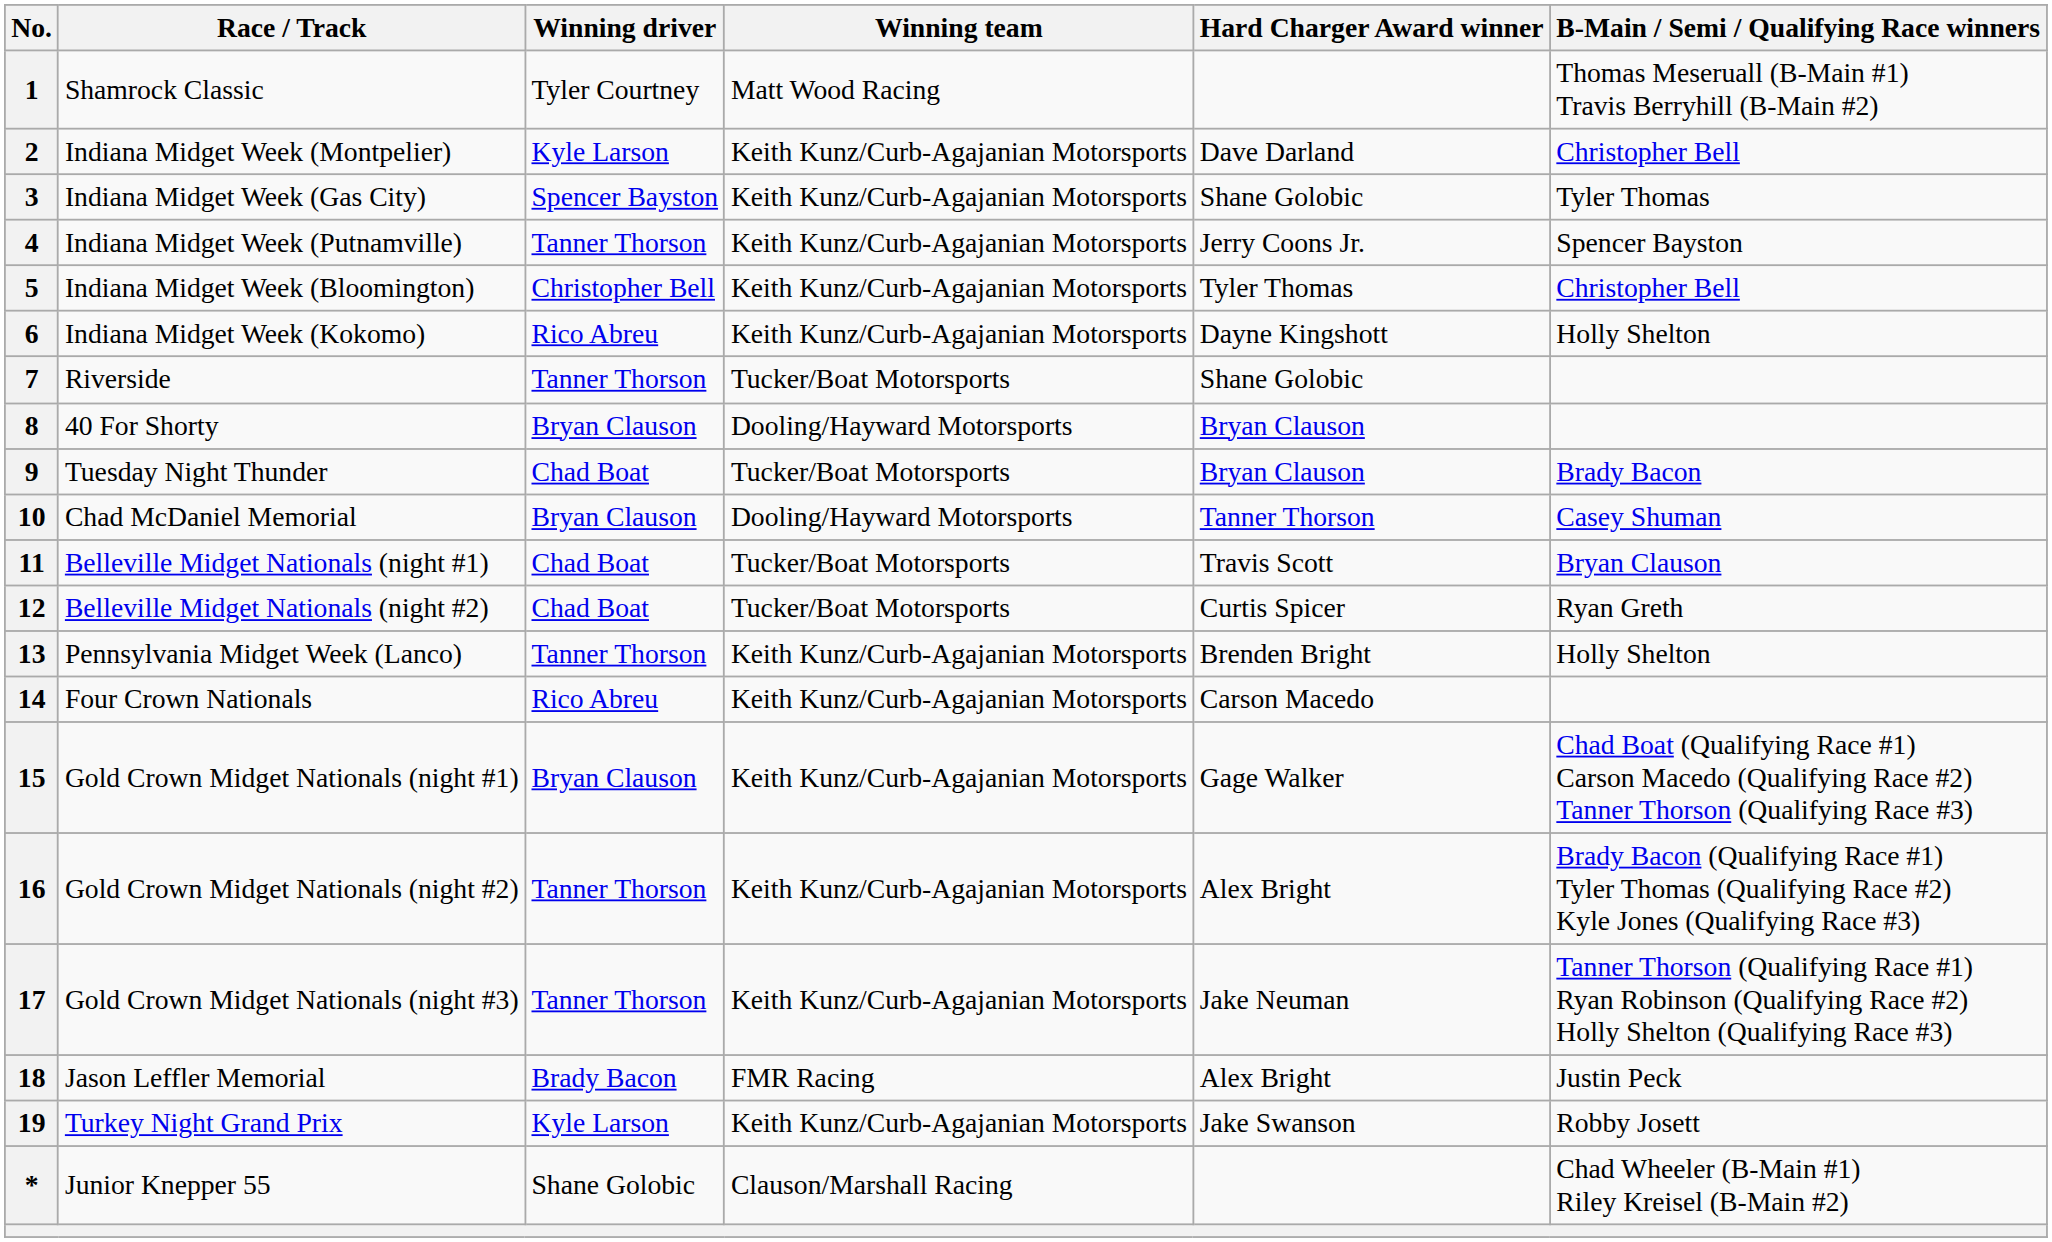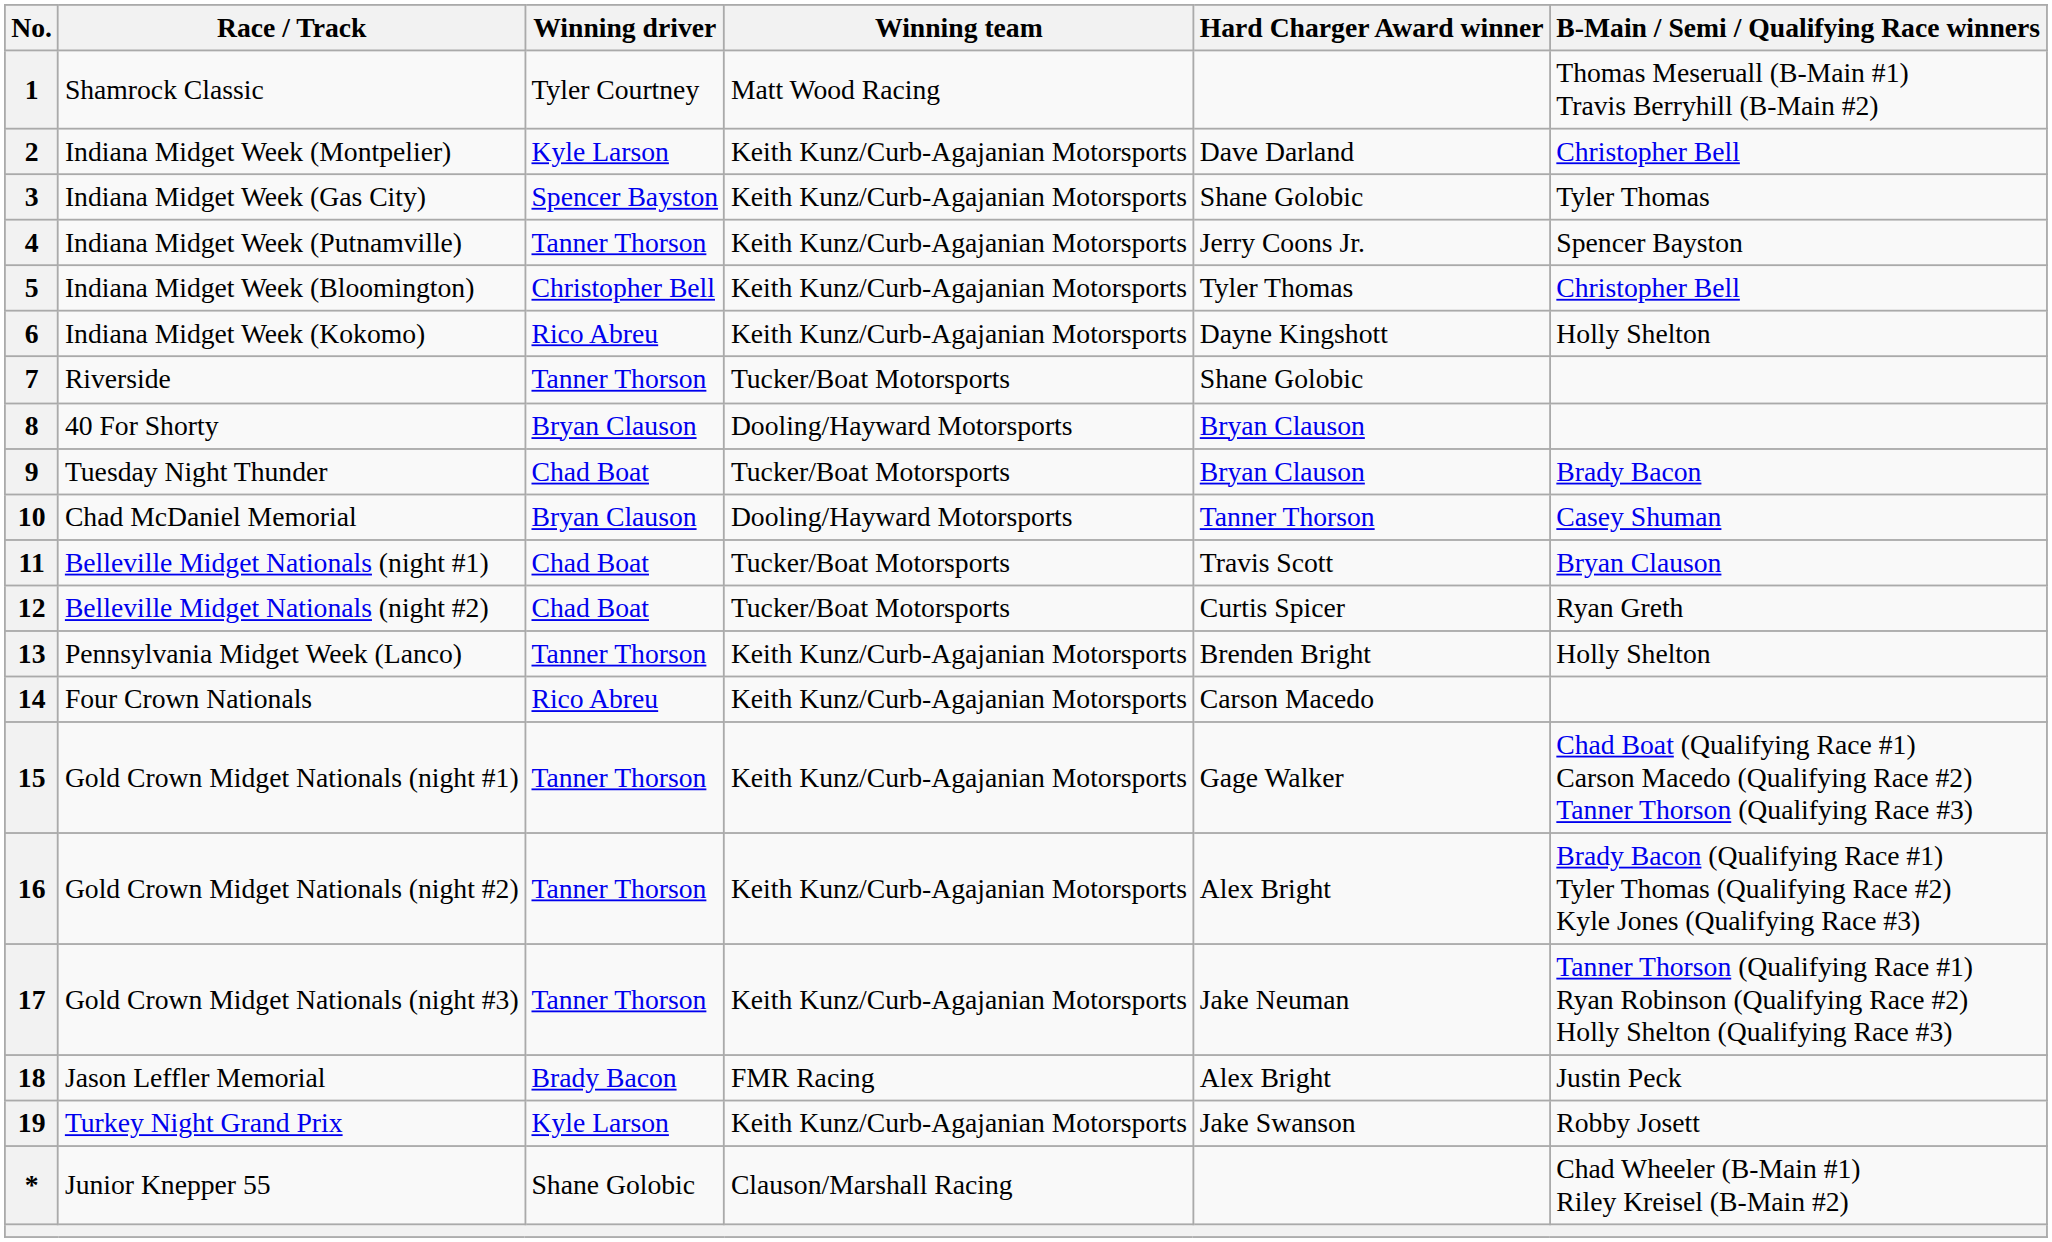 <table class="wikitable sortable" style="font-size:95%">
 <tr>
 <th>No.</th>
 <th>Race / Track</th>
 <th>Winning driver</th>
 <th>Winning team</th>
 <th>Hard Charger Award winner</th>
 <th>B-Main / Semi / Qualifying Race winners</th>
 </tr>
 <tr>
 <th>1</th>
 <td>Shamrock Classic</td>
 <td>Tyler Courtney</td>
 <td>Matt Wood Racing</td>
 <td></td>
 <td>Thomas Meseruall (B-Main #1)<br>Travis Berryhill (B-Main #2)</td>
 </tr>
 <tr>
 <th>2</th>
 <td>Indiana Midget Week (Montpelier)</td>
 <td><a href='#'>Kyle Larson</a></td>
 <td>Keith Kunz/Curb-Agajanian Motorsports</td>
 <td>Dave Darland</td>
 <td><a href='#'>Christopher Bell</a></td>
 </tr>
 <tr>
 <th>3</th>
 <td>Indiana Midget Week (Gas City)</td>
 <td><a href='#'>Spencer Bayston</a></td>
 <td>Keith Kunz/Curb-Agajanian Motorsports</td>
 <td>Shane Golobic</td>
 <td>Tyler Thomas</td>
 </tr>
 <tr>
 <th>4</th>
 <td>Indiana Midget Week (Putnamville)</td>
 <td><a href='#'>Tanner Thorson</a></td>
 <td>Keith Kunz/Curb-Agajanian Motorsports</td>
 <td>Jerry Coons Jr.</td>
 <td>Spencer Bayston</td>
 </tr>
 <tr>
 <th>5</th>
 <td>Indiana Midget Week (Bloomington)</td>
 <td><a href='#'>Christopher Bell</a></td>
 <td>Keith Kunz/Curb-Agajanian Motorsports</td>
 <td>Tyler Thomas</td>
 <td><a href='#'>Christopher Bell</a></td>
 </tr>
 <tr>
 <th>6</th>
 <td>Indiana Midget Week (Kokomo)</td>
 <td><a href='#'>Rico Abreu</a></td>
 <td>Keith Kunz/Curb-Agajanian Motorsports</td>
 <td>Dayne Kingshott</td>
 <td>Holly Shelton</td>
 </tr>
 <tr>
 <th>7</th>
 <td>Riverside</td>
 <td><a href='#'>Tanner Thorson</a></td>
 <td>Tucker/Boat Motorsports</td>
 <td>Shane Golobic</td>
 <td></td>
 </tr>
 <tr>
 <th>8</th>
 <td>40 For Shorty</td>
 <td><a href='#'>Bryan Clauson</a></td>
 <td>Dooling/Hayward Motorsports</td>
 <td><a href='#'>Bryan Clauson</a></td>
 <td></td>
 </tr>
 <tr>
 <th>9</th>
 <td>Tuesday Night Thunder</td>
 <td><a href='#'>Chad Boat</a></td>
 <td>Tucker/Boat Motorsports</td>
 <td><a href='#'>Bryan Clauson</a></td>
 <td><a href='#'>Brady Bacon</a></td>
 </tr>
 <tr>
 <th>10</th>
 <td>Chad McDaniel Memorial</td>
 <td><a href='#'>Bryan Clauson</a></td>
 <td>Dooling/Hayward Motorsports</td>
 <td><a href='#'>Tanner Thorson</a></td>
 <td><a href='#'>Casey Shuman</a></td>
 </tr>
 <tr>
 <th>11</th>
 <td><a href='#'>Belleville Midget Nationals</a> (night #1)</td>
 <td><a href='#'>Chad Boat</a></td>
 <td>Tucker/Boat Motorsports</td>
 <td>Travis Scott</td>
 <td><a href='#'>Bryan Clauson</a></td>
 </tr>
 <tr>
 <th>12</th>
 <td><a href='#'>Belleville Midget Nationals</a> (night #2)</td>
 <td><a href='#'>Chad Boat</a></td>
 <td>Tucker/Boat Motorsports</td>
 <td>Curtis Spicer</td>
 <td>Ryan Greth</td>
 </tr>
 <tr>
 <th>13</th>
 <td>Pennsylvania Midget Week (Lanco)</td>
 <td><a href='#'>Tanner Thorson</a></td>
 <td>Keith Kunz/Curb-Agajanian Motorsports</td>
 <td>Brenden Bright</td>
 <td>Holly Shelton</td>
 </tr>
 <tr>
 <th>14</th>
 <td>Four Crown Nationals</td>
 <td><a href='#'>Rico Abreu</a></td>
 <td>Keith Kunz/Curb-Agajanian Motorsports</td>
 <td>Carson Macedo</td>
 <td></td>
 </tr>
 <tr>
 <th>15</th>
 <td>Gold Crown Midget Nationals (night #1)</td>
-<td><a href='#'>Bryan Clauson</a></td>
+<td><a href='#'>Tanner Thorson</a></td>
 <td>Keith Kunz/Curb-Agajanian Motorsports</td>
 <td>Gage Walker</td>
 <td><a href='#'>Chad Boat</a> (Qualifying Race #1)<br>Carson Macedo (Qualifying Race #2)<br><a href='#'>Tanner Thorson</a> (Qualifying Race #3)</td>
 </tr>
 <tr>
 <th>16</th>
 <td>Gold Crown Midget Nationals (night #2)</td>
 <td><a href='#'>Tanner Thorson</a></td>
 <td>Keith Kunz/Curb-Agajanian Motorsports</td>
 <td>Alex Bright</td>
 <td><a href='#'>Brady Bacon</a> (Qualifying Race #1)<br>Tyler Thomas (Qualifying Race #2)<br>Kyle Jones (Qualifying Race #3)</td>
 </tr>
 <tr>
 <th>17</th>
 <td>Gold Crown Midget Nationals (night #3)</td>
 <td><a href='#'>Tanner Thorson</a></td>
 <td>Keith Kunz/Curb-Agajanian Motorsports</td>
 <td>Jake Neuman</td>
 <td><a href='#'>Tanner Thorson</a> (Qualifying Race #1)<br>Ryan Robinson (Qualifying Race #2)<br>Holly Shelton (Qualifying Race #3)</td>
 </tr>
 <tr>
 <th>18</th>
 <td>Jason Leffler Memorial</td>
 <td><a href='#'>Brady Bacon</a></td>
 <td>FMR Racing</td>
 <td>Alex Bright</td>
 <td>Justin Peck</td>
 </tr>
 <tr>
 <th>19</th>
 <td><a href='#'>Turkey Night Grand Prix</a></td>
 <td><a href='#'>Kyle Larson</a></td>
 <td>Keith Kunz/Curb-Agajanian Motorsports</td>
 <td>Jake Swanson</td>
 <td>Robby Josett</td>
 </tr>
 <tr>
 <th>*</th>
 <td>Junior Knepper 55</td>
 <td>Shane Golobic</td>
 <td>Clauson/Marshall Racing</td>
 <td></td>
 <td>Chad Wheeler (B-Main #1)<br>Riley Kreisel (B-Main #2)</td>
 </tr>
 <tr>
 <th colspan=6></th>
 </tr>
 </table>
